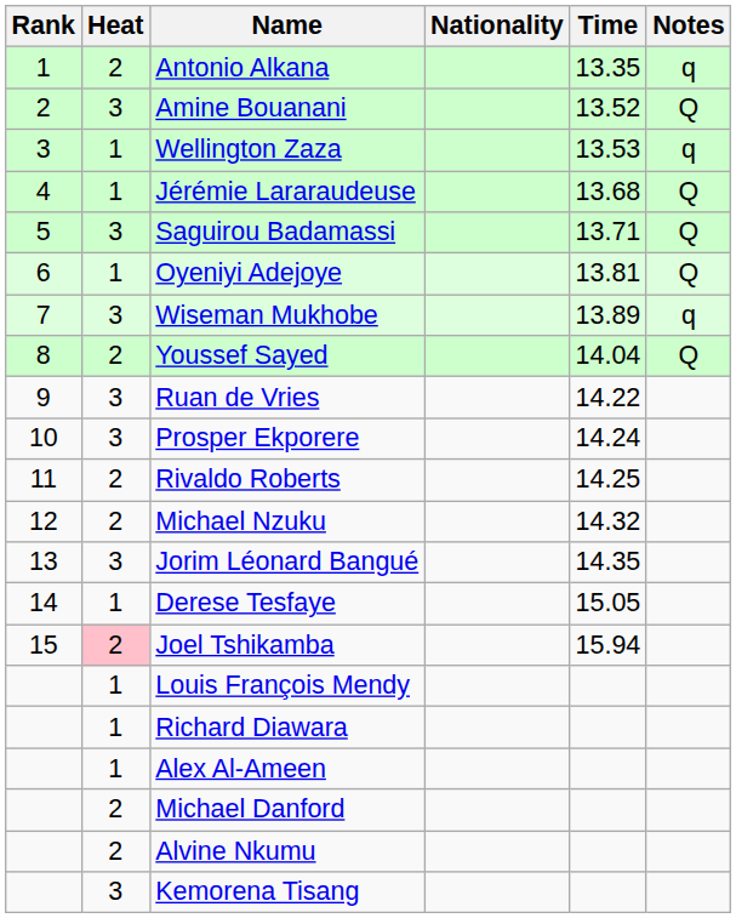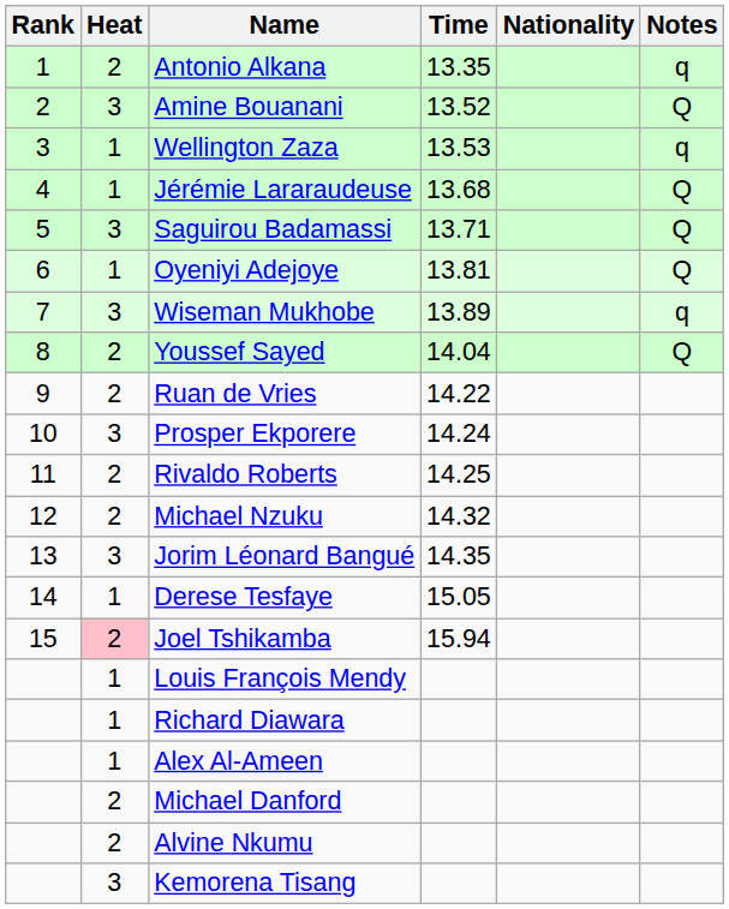 <table class="wikitable sortable" style="text-align:center">
 <tr>
 <th>Rank</th>
 <th>Heat</th>
 <th>Name</th>
+<th>Time</th>
 <th>Nationality</th>
-<th>Time</th>
 <th>Notes</th>
 </tr>
 <tr bgcolor=ccffcc>
 <td>1</td>
 <td>2</td>
 <td align=left><a href='#'>Antonio Alkana</a></td>
+<td>13.35</td>
 <td align=left></td>
-<td>13.35</td>
 <td>q</td>
 </tr>
 <tr bgcolor=ccffcc>
 <td>2</td>
 <td>3</td>
 <td align=left><a href='#'>Amine Bouanani</a></td>
+<td>13.52</td>
 <td align=left></td>
-<td>13.52</td>
 <td>Q</td>
 </tr>
 <tr bgcolor=ccffcc>
 <td>3</td>
 <td>1</td>
 <td align=left><a href='#'>Wellington Zaza</a></td>
+<td>13.53</td>
 <td align=left></td>
-<td>13.53</td>
 <td>q</td>
 </tr>
 <tr bgcolor=ccffcc>
 <td>4</td>
 <td>1</td>
 <td align=left><a href='#'>Jérémie Lararaudeuse</a></td>
+<td>13.68</td>
 <td align=left></td>
-<td>13.68</td>
 <td>Q</td>
 </tr>
 <tr bgcolor=ccffcc>
 <td>5</td>
 <td>3</td>
 <td align=left><a href='#'>Saguirou Badamassi</a></td>
+<td>13.71</td>
 <td align=left></td>
-<td>13.71</td>
 <td>Q</td>
 </tr>
 <tr bgcolor=ddffdd>
 <td>6</td>
 <td>1</td>
 <td align=left><a href='#'>Oyeniyi Adejoye</a></td>
+<td>13.81</td>
 <td align=left></td>
-<td>13.81</td>
 <td>Q</td>
 </tr>
 <tr bgcolor=ddffdd>
 <td>7</td>
 <td>3</td>
 <td align=left><a href='#'>Wiseman Mukhobe</a></td>
+<td>13.89</td>
 <td align=left></td>
-<td>13.89</td>
 <td>q</td>
 </tr>
 <tr bgcolor=ccffcc>
 <td>8</td>
 <td>2</td>
 <td align=left><a href='#'>Youssef Sayed</a></td>
+<td>14.04</td>
 <td align=left></td>
-<td>14.04</td>
 <td>Q</td>
 </tr>
 <tr>
 <td>9</td>
-<td>3</td>
+<td>2</td>
 <td align=left><a href='#'>Ruan de Vries</a></td>
+<td>14.22</td>
 <td align=left></td>
-<td>14.22</td>
 <td></td>
 </tr>
 <tr>
 <td>10</td>
 <td>3</td>
 <td align=left><a href='#'>Prosper Ekporere</a></td>
+<td>14.24</td>
 <td align=left></td>
-<td>14.24</td>
 <td></td>
 </tr>
 <tr>
 <td>11</td>
 <td>2</td>
 <td align=left><a href='#'>Rivaldo Roberts</a></td>
+<td>14.25</td>
 <td align=left></td>
-<td>14.25</td>
 <td></td>
 </tr>
 <tr>
 <td>12</td>
 <td>2</td>
 <td align=left><a href='#'>Michael Nzuku</a></td>
+<td>14.32</td>
 <td align=left></td>
-<td>14.32</td>
 <td></td>
 </tr>
 <tr>
 <td>13</td>
 <td>3</td>
 <td align=left><a href='#'>Jorim Léonard Bangué</a></td>
+<td>14.35</td>
 <td align=left></td>
-<td>14.35</td>
 <td></td>
 </tr>
 <tr>
 <td>14</td>
 <td>1</td>
 <td align=left><a href='#'>Derese Tesfaye</a></td>
+<td>15.05</td>
 <td align=left></td>
-<td>15.05</td>
 <td></td>
 </tr>
 <tr>
 <td>15</td>
 <td style="background: pink;">2</td>
 <td align=left><a href='#'>Joel Tshikamba</a></td>
+<td>15.94</td>
 <td align=left></td>
-<td>15.94</td>
 <td></td>
 </tr>
 <tr>
 <td></td>
 <td>1</td>
 <td align=left><a href='#'>Louis François Mendy</a></td>
+<td></td>
 <td align=left></td>
-<td></td>
 <td></td>
 </tr>
 <tr>
 <td></td>
 <td>1</td>
 <td align=left><a href='#'>Richard Diawara</a></td>
+<td></td>
 <td align=left></td>
-<td></td>
 <td></td>
 </tr>
 <tr>
 <td></td>
 <td>1</td>
 <td align=left><a href='#'>Alex Al-Ameen</a></td>
+<td></td>
 <td align=left></td>
-<td></td>
 <td></td>
 </tr>
 <tr>
 <td></td>
 <td>2</td>
 <td align=left><a href='#'>Michael Danford</a></td>
+<td></td>
 <td align=left></td>
-<td></td>
 <td></td>
 </tr>
 <tr>
 <td></td>
 <td>2</td>
 <td align=left><a href='#'>Alvine Nkumu</a></td>
+<td></td>
 <td align=left></td>
-<td></td>
 <td></td>
 </tr>
 <tr>
 <td></td>
 <td>3</td>
 <td align=left><a href='#'>Kemorena Tisang</a></td>
+<td></td>
 <td align=left></td>
-<td></td>
 <td></td>
 </tr>
 </table>
